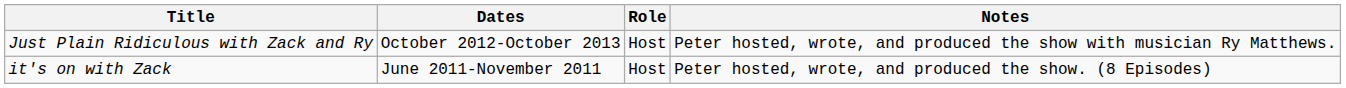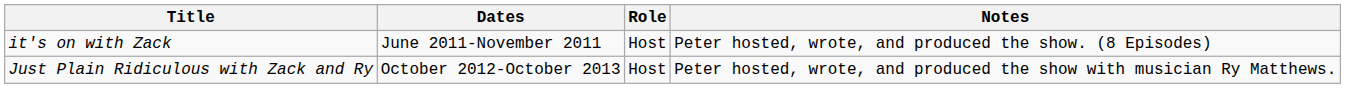 <table class="wikitable">
 <tr>
 <th>Title</th>
 <th>Dates</th>
 <th>Role</th>
 <th>Notes</th>
 </tr>
 <tr>
+<td><em>it's on with Zack</em></td>
+<td>June 2011-November 2011</td>
+<td>Host</td>
+<td>Peter hosted, wrote, and produced the show. (8 Episodes)</td>
+</tr>
+<tr>
 <td><em>Just Plain Ridiculous with Zack and Ry</em></td>
 <td>October 2012-October 2013</td>
 <td>Host</td>
 <td>Peter hosted, wrote, and produced the show with musician Ry Matthews.</td>
 </tr>
-<tr>
-<td><em>it's on with Zack</em></td>
-<td>June 2011-November 2011</td>
-<td>Host</td>
-<td>Peter hosted, wrote, and produced the show. (8 Episodes)</td>
-</tr>
 </table>
